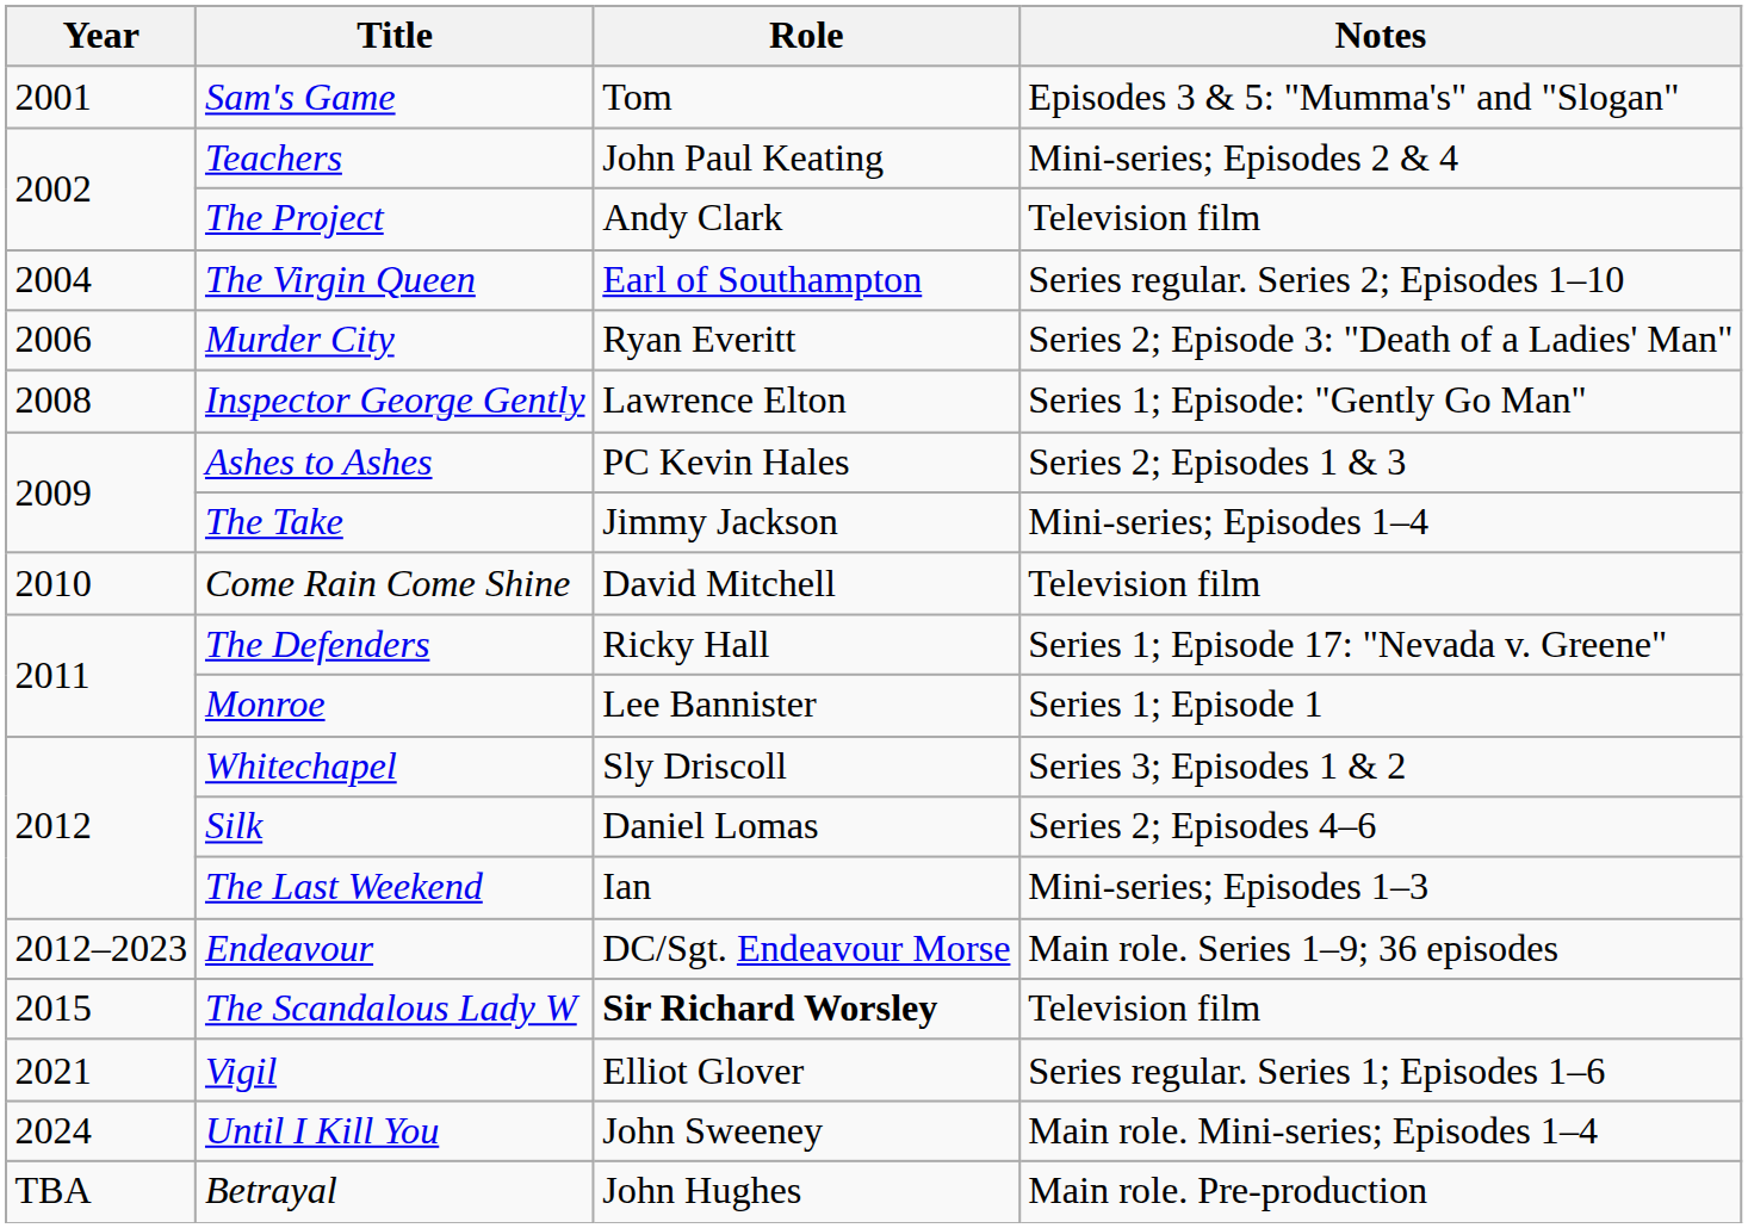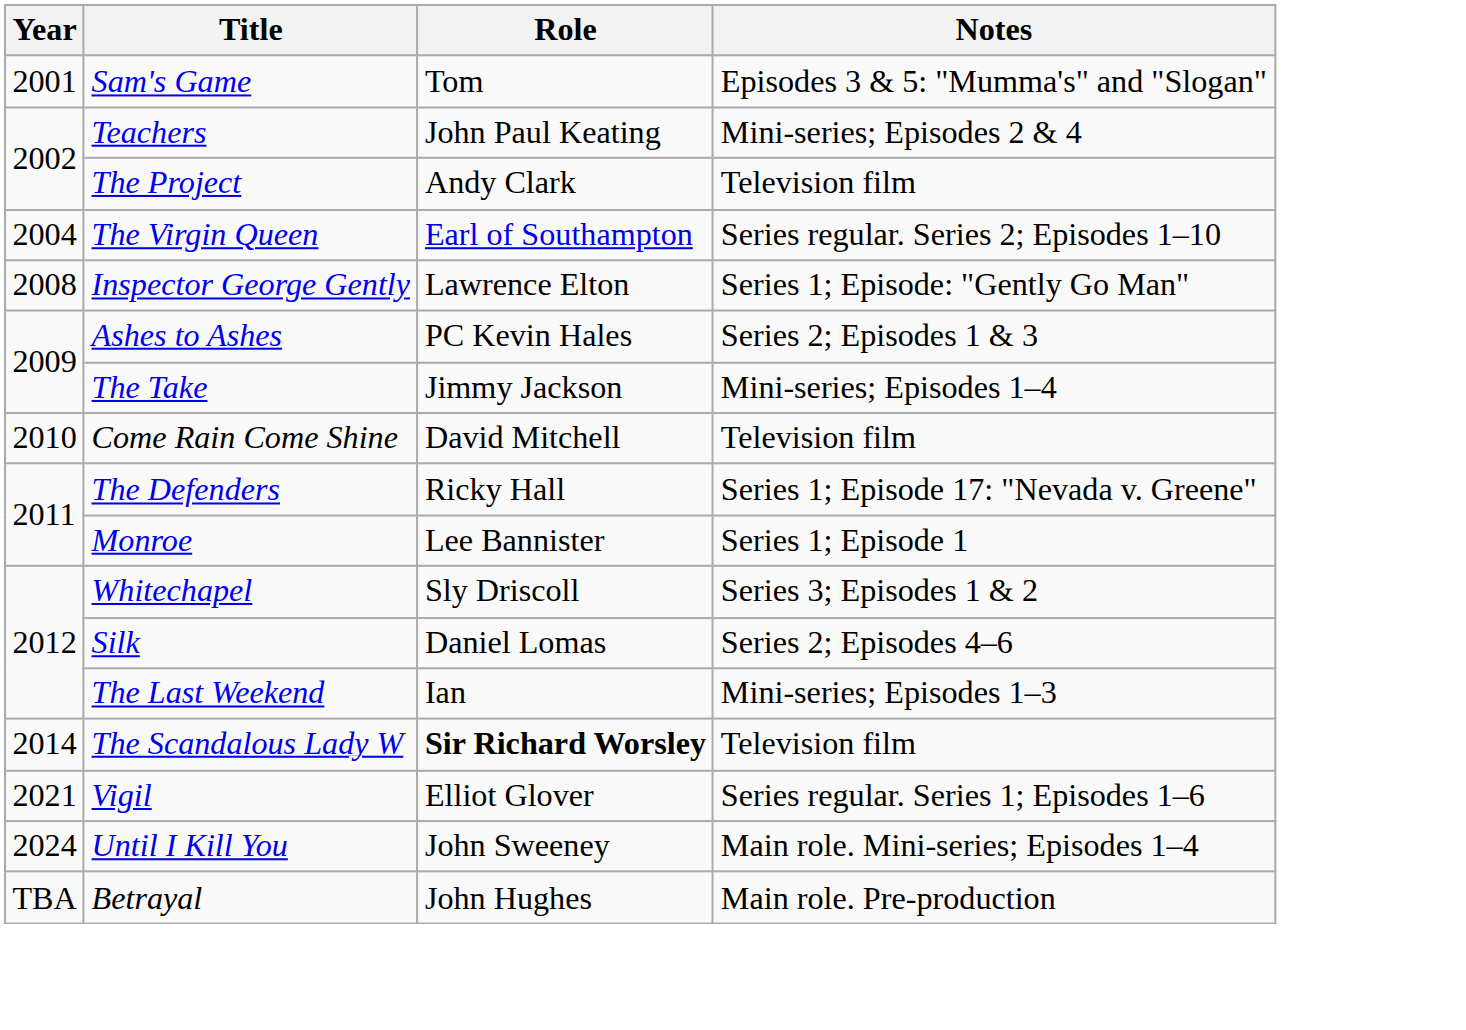 <table class="wikitable sortable">
 <tr>
 <th>Year</th>
 <th>Title</th>
 <th>Role</th>
 <th class="unsortable">Notes</th>
 </tr>
 <tr>
 <td>2001</td>
 <td><em><a href='#'>Sam's Game</a></em></td>
 <td>Tom</td>
 <td>Episodes 3 & 5: "Mumma's" and "Slogan"</td>
 </tr>
 <tr>
 <td rowspan="2">2002</td>
 <td><em><a href='#'>Teachers</a></em></td>
 <td>John Paul Keating</td>
 <td>Mini-series; Episodes 2 & 4</td>
 </tr>
 <tr>
 <td><em><a href='#'>The Project</a></em></td>
 <td>Andy Clark</td>
 <td>Television film</td>
 </tr>
 <tr>
 <td>2004</td>
 <td><em><a href='#'>The Virgin Queen</a></em></td>
 <td><a href='#'>Earl of Southampton</a></td>
 <td>Series regular. Series 2; Episodes 1–10</td>
-</tr>
-<tr>
-<td>2006</td>
-<td><em><a href='#'>Murder City</a></em></td>
-<td>Ryan Everitt</td>
-<td>Series 2; Episode 3: "Death of a Ladies' Man"</td>
 </tr>
 <tr>
 <td>2008</td>
 <td><em><a href='#'>Inspector George Gently</a></em></td>
 <td>Lawrence Elton</td>
 <td>Series 1; Episode: "Gently Go Man"</td>
 </tr>
 <tr>
 <td rowspan="2">2009</td>
 <td><em><a href='#'>Ashes to Ashes</a></em></td>
 <td>PC Kevin Hales</td>
 <td>Series 2; Episodes 1 & 3</td>
 </tr>
 <tr>
 <td><em><a href='#'>The Take</a></em></td>
 <td>Jimmy Jackson</td>
 <td>Mini-series; Episodes 1–4</td>
 </tr>
 <tr>
 <td>2010</td>
 <td><em>Come Rain Come Shine</em></td>
 <td>David Mitchell</td>
 <td>Television film</td>
 </tr>
 <tr>
 <td rowspan="2">2011</td>
 <td><em><a href='#'>The Defenders</a></em></td>
 <td>Ricky Hall</td>
 <td>Series 1; Episode 17: "Nevada v. Greene"</td>
 </tr>
 <tr>
 <td><em><a href='#'>Monroe</a></em></td>
 <td>Lee Bannister</td>
 <td>Series 1; Episode 1</td>
 </tr>
 <tr>
 <td rowspan="3">2012</td>
 <td><em><a href='#'>Whitechapel</a></em></td>
 <td>Sly Driscoll</td>
 <td>Series 3; Episodes 1 & 2</td>
 </tr>
 <tr>
 <td><em><a href='#'>Silk</a></em></td>
 <td>Daniel Lomas</td>
 <td>Series 2; Episodes 4–6</td>
 </tr>
 <tr>
 <td><em><a href='#'>The Last Weekend</a></em></td>
 <td>Ian</td>
 <td>Mini-series; Episodes 1–3</td>
 </tr>
 <tr>
-<td>2012–2023</td>
-<td><em><a href='#'>Endeavour</a></em></td>
-<td>DC/Sgt. <a href='#'>Endeavour Morse</a></td>
-<td>Main role. Series 1–9; 36 episodes</td>
-</tr>
-<tr>
-<td>2015</td>
+<td>2014</td>
 <td><em><a href='#'>The Scandalous Lady W</a></em></td>
 <td><strong>Sir Richard Worsley</strong></td>
 <td>Television film</td>
 </tr>
 <tr>
 <td>2021</td>
 <td><em><a href='#'>Vigil</a></em></td>
 <td>Elliot Glover</td>
 <td>Series regular. Series 1; Episodes 1–6</td>
 </tr>
 <tr>
 <td>2024</td>
 <td><em><a href='#'>Until I Kill You</a></em></td>
 <td>John Sweeney</td>
 <td>Main role. Mini-series; Episodes 1–4</td>
 </tr>
 <tr>
 <td>TBA</td>
 <td><em>Betrayal</em></td>
 <td>John Hughes</td>
 <td>Main role. Pre-production</td>
 </tr>
 </table>
